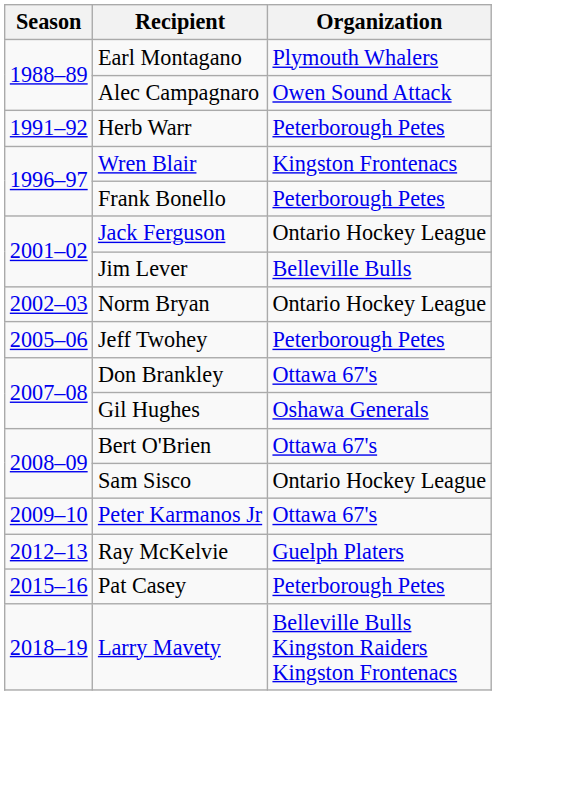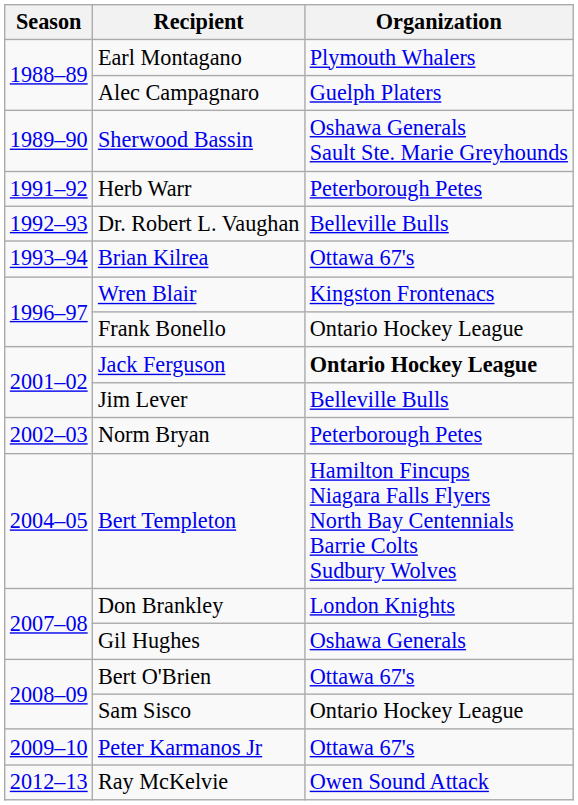 <table class="wikitable sortable">
 <tr>
 <th>Season</th>
 <th>Recipient</th>
 <th>Organization</th>
 </tr>
 <tr>
 <td rowspan="2"><a href='#'>1988–89</a></td>
 <td>Earl Montagano</td>
 <td><a href='#'>Plymouth Whalers</a></td>
 </tr>
 <tr>
 <td>Alec Campagnaro</td>
-<td><a href='#'>Owen Sound Attack</a></td>
+<td><a href='#'>Guelph Platers</a></td>
+</tr>
+<tr>
+<td><a href='#'>1989–90</a></td>
+<td><a href='#'>Sherwood Bassin</a></td>
+<td><a href='#'>Oshawa Generals</a><br><a href='#'>Sault Ste. Marie Greyhounds</a></td>
 </tr>
 <tr>
 <td><a href='#'>1991–92</a></td>
 <td>Herb Warr</td>
 <td><a href='#'>Peterborough Petes</a></td>
+</tr>
+<tr>
+<td><a href='#'>1992–93</a></td>
+<td>Dr. Robert L. Vaughan</td>
+<td><a href='#'>Belleville Bulls</a></td>
+</tr>
+<tr>
+<td><a href='#'>1993–94</a></td>
+<td><a href='#'>Brian Kilrea</a></td>
+<td><a href='#'>Ottawa 67's</a></td>
 </tr>
 <tr>
 <td rowspan="2"><a href='#'>1996–97</a></td>
 <td><a href='#'>Wren Blair</a></td>
 <td><a href='#'>Kingston Frontenacs</a></td>
 </tr>
 <tr>
 <td>Frank Bonello</td>
-<td><a href='#'>Peterborough Petes</a></td>
+<td>Ontario Hockey League</td>
 </tr>
 <tr>
 <td rowspan="2"><a href='#'>2001–02</a></td>
 <td><a href='#'>Jack Ferguson</a></td>
-<td>Ontario Hockey League</td>
+<td><strong>Ontario Hockey League</strong></td>
 </tr>
 <tr>
 <td>Jim Lever</td>
 <td><a href='#'>Belleville Bulls</a></td>
 </tr>
 <tr>
 <td><a href='#'>2002–03</a></td>
 <td>Norm Bryan</td>
-<td>Ontario Hockey League</td>
+<td><a href='#'>Peterborough Petes</a></td>
 </tr>
 <tr>
-<td><a href='#'>2005–06</a></td>
-<td>Jeff Twohey</td>
-<td><a href='#'>Peterborough Petes</a></td>
+<td><a href='#'>2004–05</a></td>
+<td><a href='#'>Bert Templeton</a></td>
+<td><a href='#'>Hamilton Fincups</a><br><a href='#'>Niagara Falls Flyers</a><br><a href='#'>North Bay Centennials</a><br><a href='#'>Barrie Colts</a><br><a href='#'>Sudbury Wolves</a></td>
 </tr>
 <tr>
 <td rowspan="2"><a href='#'>2007–08</a></td>
 <td>Don Brankley</td>
-<td><a href='#'>Ottawa 67's</a></td>
+<td><a href='#'>London Knights</a></td>
 </tr>
 <tr>
 <td>Gil Hughes</td>
 <td><a href='#'>Oshawa Generals</a></td>
 </tr>
 <tr>
 <td rowspan="2"><a href='#'>2008–09</a></td>
 <td>Bert O'Brien</td>
 <td><a href='#'>Ottawa 67's</a></td>
 </tr>
 <tr>
 <td>Sam Sisco</td>
 <td>Ontario Hockey League</td>
 </tr>
 <tr>
 <td><a href='#'>2009–10</a></td>
 <td><a href='#'>Peter Karmanos Jr</a></td>
 <td><a href='#'>Ottawa 67's</a></td>
 </tr>
 <tr>
 <td><a href='#'>2012–13</a></td>
 <td>Ray McKelvie</td>
-<td><a href='#'>Guelph Platers</a></td>
-</tr>
-<tr>
-<td><a href='#'>2015–16</a></td>
-<td>Pat Casey</td>
-<td><a href='#'>Peterborough Petes</a></td>
-</tr>
-<tr>
-<td><a href='#'>2018–19</a></td>
-<td><a href='#'>Larry Mavety</a></td>
-<td><a href='#'>Belleville Bulls</a><br><a href='#'>Kingston Raiders</a><br><a href='#'>Kingston Frontenacs</a></td>
+<td><a href='#'>Owen Sound Attack</a></td>
 </tr>
 </table>
